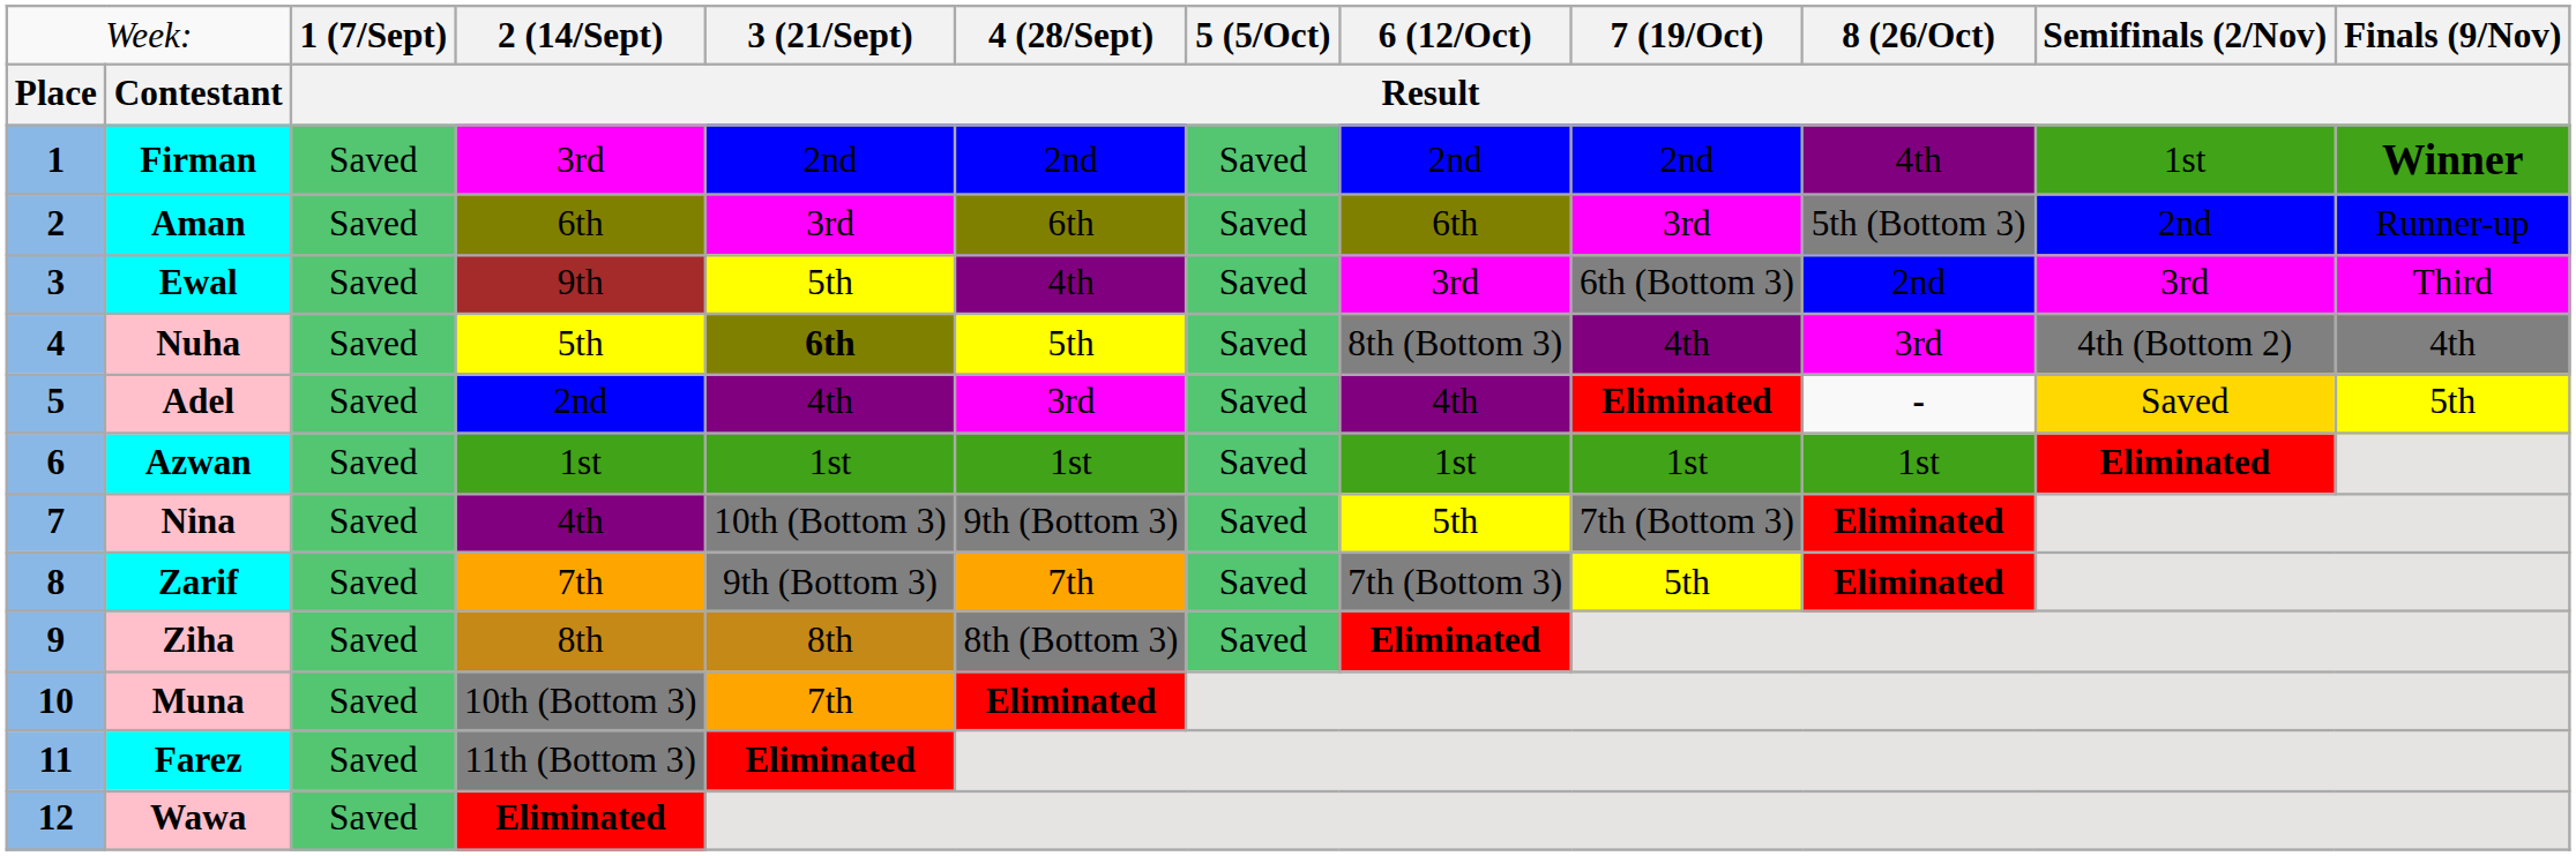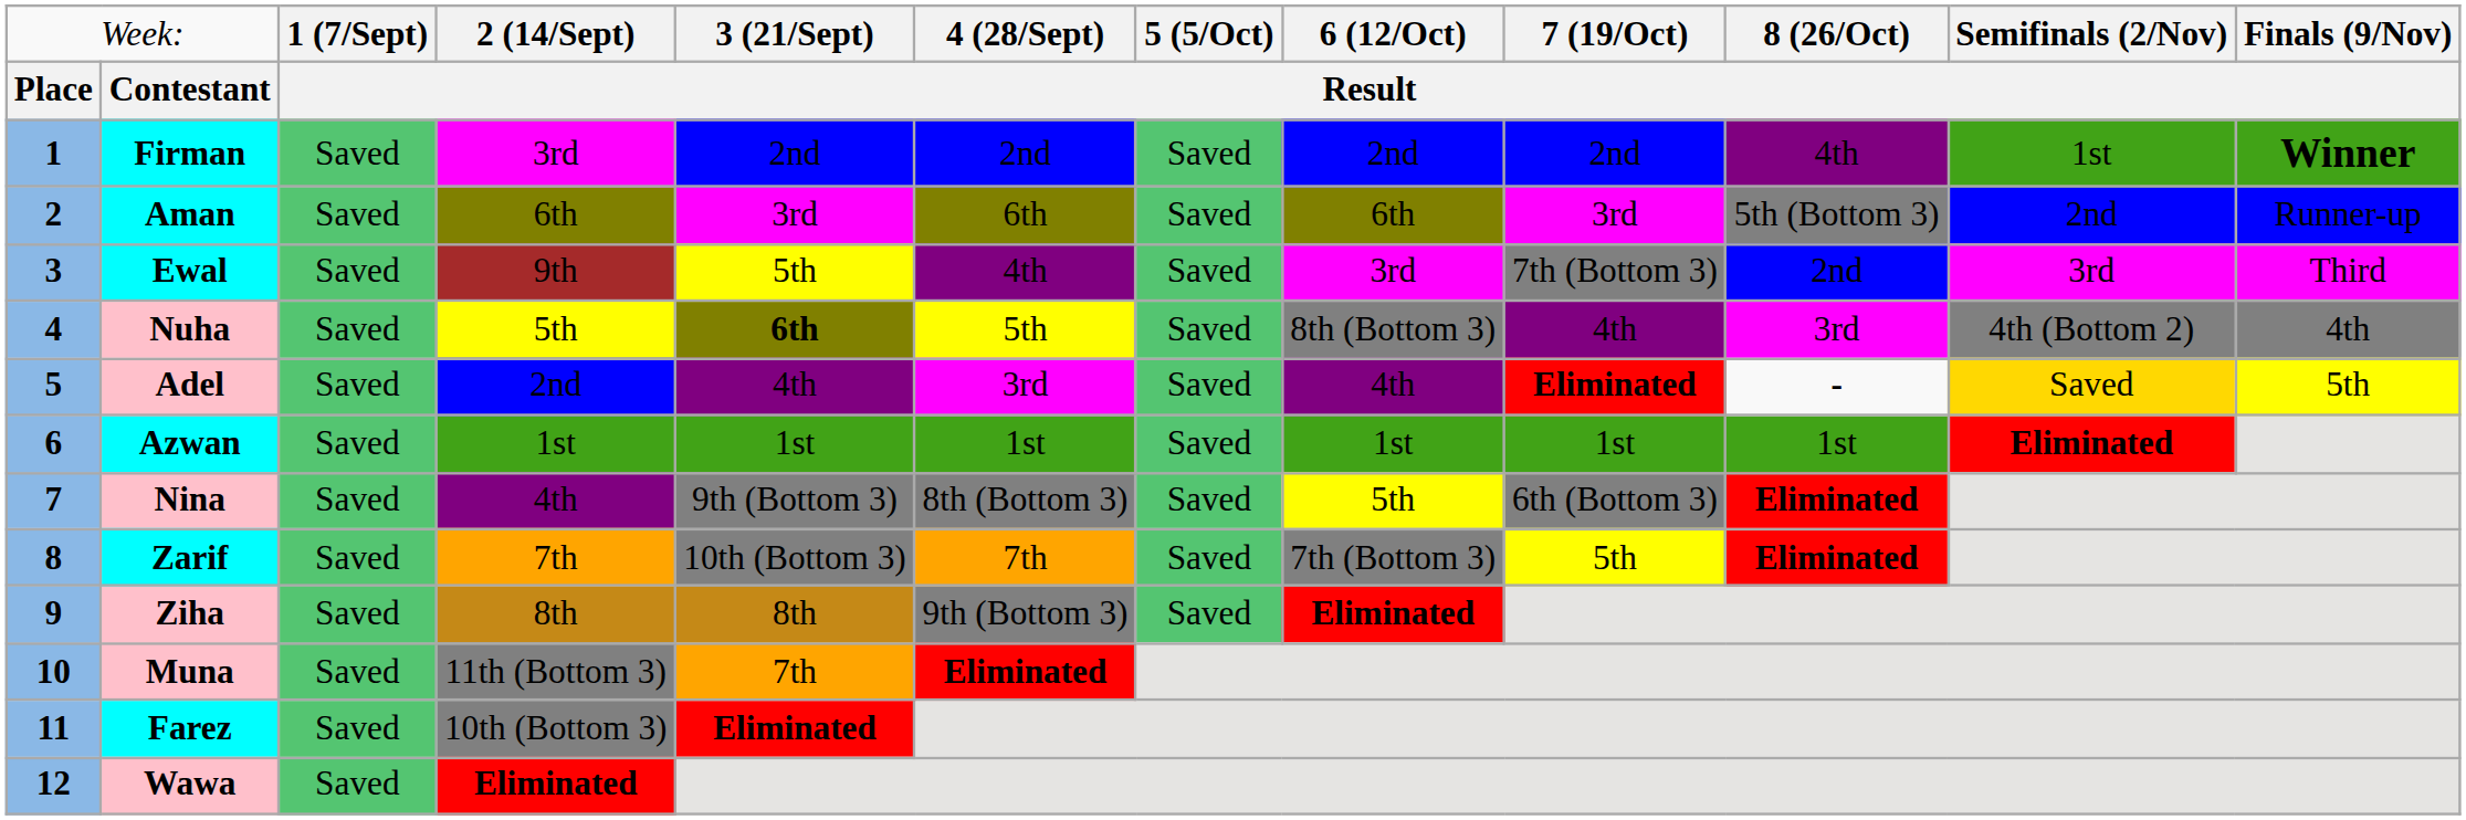 <table class="wikitable" style="margin:1em auto; text-align:center; font-size:85%">
 <tr>
 <td colspan="2"><em>Week:</em></td>
 <th>1 (7/Sept)</th>
 <th>2 (14/Sept)</th>
 <th>3 (21/Sept)</th>
 <th>4 (28/Sept)</th>
 <th>5 (5/Oct)</th>
 <th>6 (12/Oct)</th>
 <th>7 (19/Oct)</th>
 <th>8 (26/Oct)</th>
 <th>Semifinals (2/Nov)</th>
 <th>Finals (9/Nov)</th>
 </tr>
 <tr>
 <th>Place</th>
 <th>Contestant</th>
 <th colspan="10">Result</th>
 </tr>
 <tr>
 <td style="background:#8ab8e6;"><strong>1</strong></td>
 <td style="background:cyan;"><strong>Firman</strong></td>
 <td style="background:#54C571;">Saved</td>
 <td style="background:#FF00FF;">3rd</td>
 <td style="background:#0000FF;">2nd</td>
 <td style="background:#0000FF;">2nd</td>
 <td style="background:#54C571;">Saved</td>
 <td style="background:#0000FF;">2nd</td>
 <td style="background:#0000FF;">2nd</td>
 <td style="background:#800080;">4th</td>
 <td style="background:#41A317;">1st</td>
 <td style="background:#41A317;"><strong><big>Winner</big></strong></td>
 </tr>
 <tr>
 <td style="background:#8ab8e6;"><strong>2</strong></td>
 <td style="background:cyan;"><strong>Aman</strong></td>
 <td style="background:#54C571;">Saved</td>
 <td style="background:#808000;">6th</td>
 <td style="background:#FF00FF;">3rd</td>
 <td style="background:#808000;">6th</td>
 <td style="background:#54C571;">Saved</td>
 <td style="background:#808000;">6th</td>
 <td style="background:#FF00FF;">3rd</td>
 <td style="background:#808080;">5th (Bottom 3)</td>
 <td style="background:#0000FF;">2nd</td>
 <td style="background:#0000FF;">Runner-up</td>
 </tr>
 <tr>
 <td style="background:#8ab8e6;"><strong>3</strong></td>
 <td style="background:cyan;"><strong>Ewal</strong></td>
 <td style="background:#54C571;">Saved</td>
 <td style="background:#A52A2A;">9th</td>
 <td style="background:#FFFF00;">5th</td>
 <td style="background:#800080;">4th</td>
 <td style="background:#54C571;">Saved</td>
 <td style="background:#FF00FF;">3rd</td>
-<td style="background:#808080;">6th (Bottom 3)</td>
+<td style="background:#808080;">7th (Bottom 3)</td>
 <td style="background:#0000FF;">2nd</td>
 <td style="background:#FF00FF;">3rd</td>
 <td style="background:#FF00FF;">Third</td>
 </tr>
 <tr>
 <td style="background:#8ab8e6;"><strong>4</strong></td>
 <td style="background:pink;"><strong>Nuha</strong></td>
 <td style="background:#54C571;">Saved</td>
 <td style="background:#FFFF00;">5th</td>
 <td style="background:#808000;"><strong>6th</strong></td>
 <td style="background:#FFFF00;">5th</td>
 <td style="background:#54C571;">Saved</td>
 <td style="background:#808080;">8th (Bottom 3)</td>
 <td style="background:#800080;">4th</td>
 <td style="background:#FF00FF;">3rd</td>
 <td style="background:#808080;">4th (Bottom 2)</td>
 <td style="background:#808080;">4th</td>
 </tr>
 <tr>
 <td style="background:#8ab8e6;"><strong>5</strong></td>
 <td style="background:pink;"><strong>Adel</strong></td>
 <td style="background:#54C571;">Saved</td>
 <td style="background:#0000FF;">2nd</td>
 <td style="background:#800080;">4th</td>
 <td style="background:#FF00FF;">3rd</td>
 <td style="background:#54C571;">Saved</td>
 <td style="background:#800080;">4th</td>
 <td style="background:#FF0000;"><strong>Eliminated</strong></td>
 <td><strong>-</strong></td>
 <td style="background:#FFD801;">Saved</td>
 <td style="background:#FFFF00;">5th</td>
 </tr>
 <tr>
 <td style="background:#8ab8e6;"><strong>6</strong></td>
 <td style="background:cyan;"><strong>Azwan</strong></td>
 <td style="background:#54C571;">Saved</td>
 <td style="background:#41A317;">1st</td>
 <td style="background:#41A317;">1st</td>
 <td style="background:#41A317;">1st</td>
 <td style="background:#54C571;">Saved</td>
 <td style="background:#41A317;">1st</td>
 <td style="background:#41A317;">1st</td>
 <td style="background:#41A317;">1st</td>
 <td style="background:#FF0000;"><strong>Eliminated</strong></td>
 <td style="background:#E5E4E2;" colspan="1"></td>
 </tr>
 <tr>
 <td style="background:#8ab8e6;"><strong>7</strong></td>
 <td style="background:pink;"><strong>Nina</strong></td>
 <td style="background:#54C571;">Saved</td>
 <td style="background:#800080;">4th</td>
-<td style="background:#808080;">10th (Bottom 3)</td>
 <td style="background:#808080;">9th (Bottom 3)</td>
+<td style="background:#808080;">8th (Bottom 3)</td>
 <td style="background:#54C571;">Saved</td>
 <td style="background:#FFFF00;">5th</td>
-<td style="background:#808080;">7th (Bottom 3)</td>
+<td style="background:#808080;">6th (Bottom 3)</td>
 <td style="background:#FF0000;"><strong>Eliminated</strong></td>
 <td style="background:#E5E4E2;" colspan="2"></td>
 </tr>
 <tr>
 <td style="background:#8ab8e6;"><strong>8</strong></td>
 <td style="background:cyan;"><strong>Zarif</strong></td>
 <td style="background:#54C571;">Saved</td>
 <td style="background:#FFA500;">7th</td>
-<td style="background:#808080;">9th (Bottom 3)</td>
+<td style="background:#808080;">10th (Bottom 3)</td>
 <td style="background:#FFA500;">7th</td>
 <td style="background:#54C571;">Saved</td>
 <td style="background:#808080;">7th (Bottom 3)</td>
 <td style="background:#FFFF00;">5th</td>
 <td style="background:#FF0000;"><strong>Eliminated</strong></td>
 <td style="background:#E5E4E2;" colspan="2"></td>
 </tr>
 <tr>
 <td style="background:#8ab8e6;"><strong>9</strong></td>
 <td style="background:pink;"><strong>Ziha</strong></td>
 <td style="background:#54C571;">Saved</td>
 <td style="background:#C58917;">8th</td>
 <td style="background:#C58917;">8th</td>
-<td style="background:#808080;">8th (Bottom 3)</td>
+<td style="background:#808080;">9th (Bottom 3)</td>
 <td style="background:#54C571;">Saved</td>
 <td style="background:#FF0000;"><strong>Eliminated</strong></td>
 <td style="background:#E5E4E2;" colspan="4"></td>
 </tr>
 <tr>
 <td style="background:#8ab8e6;"><strong>10</strong></td>
 <td style="background:pink;"><strong>Muna</strong></td>
 <td style="background:#54C571;">Saved</td>
-<td style="background:#808080;">10th (Bottom 3)</td>
+<td style="background:#808080;">11th (Bottom 3)</td>
 <td style="background:#FFA500;">7th</td>
 <td style="background:#FF0000;"><strong>Eliminated</strong></td>
 <td style="background:#E5E4E2;" colspan="6"></td>
 </tr>
 <tr>
 <td style="background:#8ab8e6;"><strong>11</strong></td>
 <td style="background:cyan;"><strong>Farez</strong></td>
 <td style="background:#54C571;">Saved</td>
-<td style="background:#808080;">11th (Bottom 3)</td>
+<td style="background:#808080;">10th (Bottom 3)</td>
 <td style="background:#FF0000;"><strong>Eliminated</strong></td>
 <td style="background:#E5E4E2;" colspan="7"></td>
 </tr>
 <tr>
 <td style="background:#8ab8e6;"><strong>12</strong></td>
 <td style="background:pink;"><strong>Wawa</strong></td>
 <td style="background:#54C571;">Saved</td>
 <td style="background:#FF0000;"><strong>Eliminated</strong></td>
 <td style="background:#E5E4E2;" colspan="8"></td>
 </tr>
 </table>
